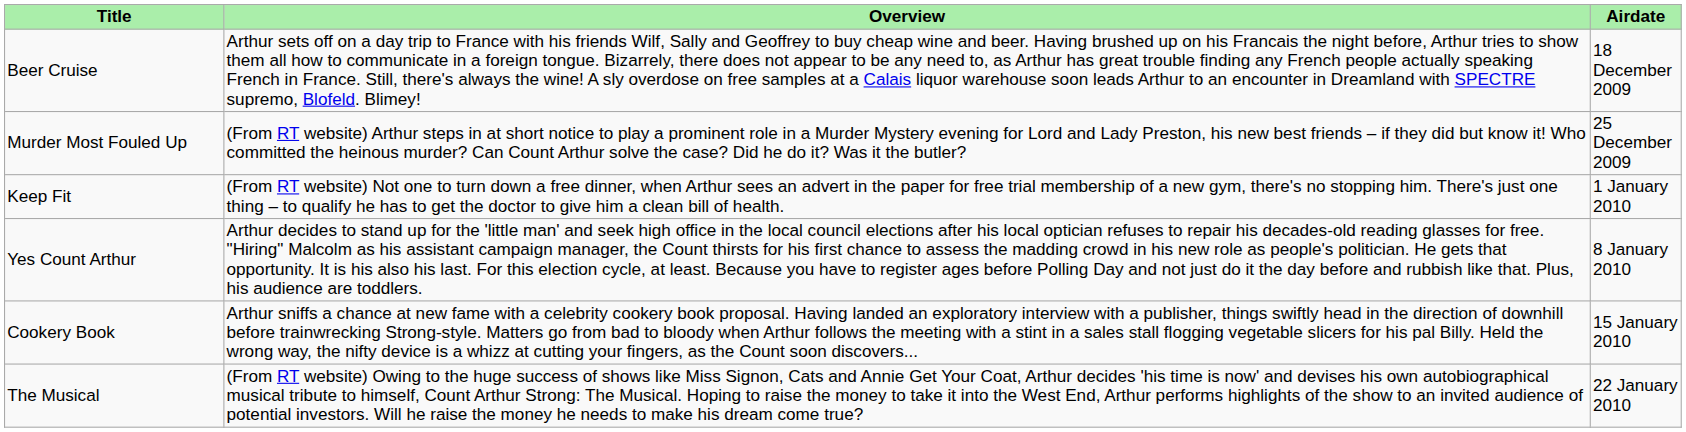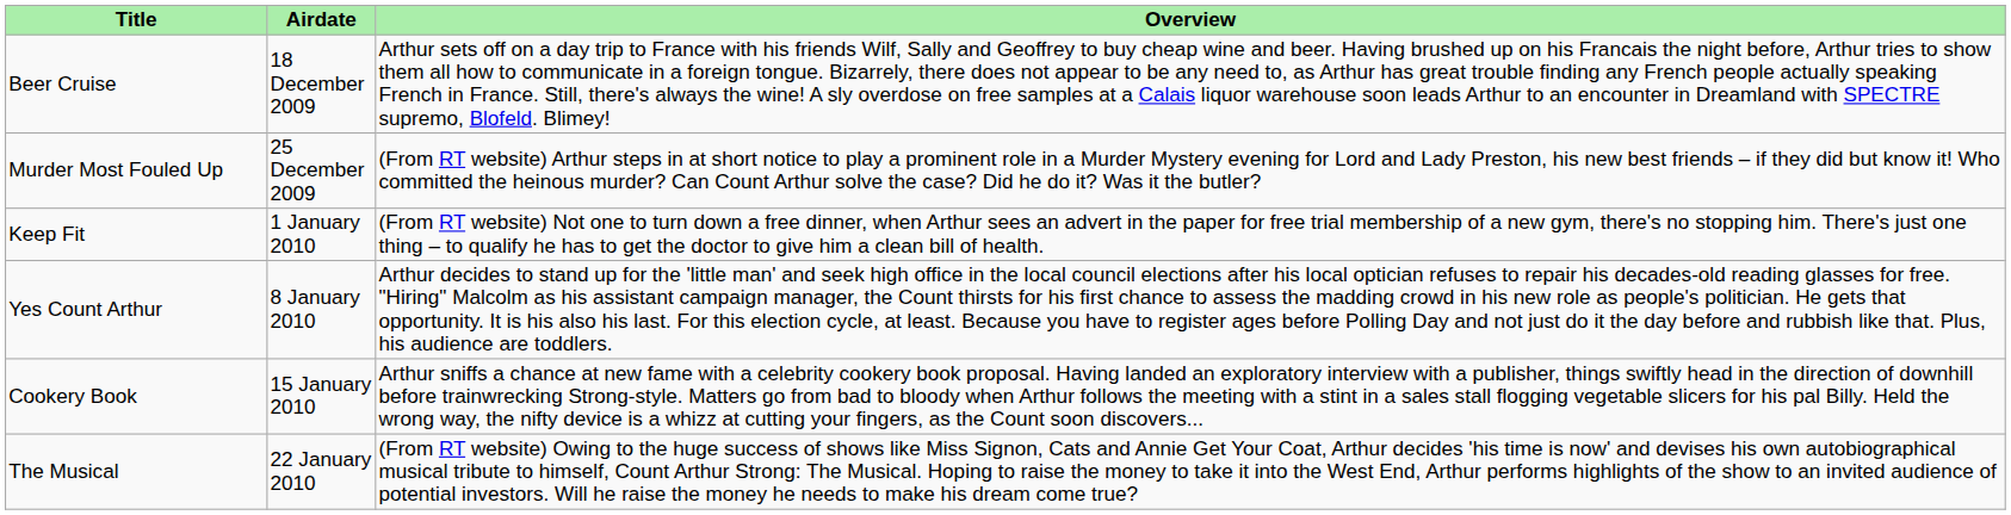 <table border="2" cellpadding="2" cellspacing="0" style="margin: 0 1em 0 0; background: #f9f9f9; border: 1px #aaa solid; border-collapse: collapse; font-size: 100%;">
 <tr style="background:#aaeeaa">
 <th width="200px">Title</th>
+<th width="80px">Airdate</th>
 <th>Overview</th>
-<th width="80px">Airdate</th>
 </tr>
 <tr>
 <td>Beer Cruise</td>
+<td>18 December 2009</td>
 <td>Arthur sets off on a day trip to France with his friends Wilf, Sally and Geoffrey to buy cheap wine and beer. Having brushed up on his Francais the night before, Arthur tries to show them all how to communicate in a foreign tongue. Bizarrely, there does not appear to be any need to, as Arthur has great trouble finding any French people actually speaking French in France. Still, there's always the wine! A sly overdose on free samples at a <a href='#'>Calais</a> liquor warehouse soon leads Arthur to an encounter in Dreamland with <a href='#'>SPECTRE</a> supremo, <a href='#'>Blofeld</a>.  Blimey!</td>
-<td>18 December 2009</td>
 </tr>
 <tr>
 <td>Murder Most Fouled Up</td>
+<td>25 December 2009</td>
 <td>(From <a href='#'>RT</a> website) Arthur steps in at short notice to play a prominent role in a Murder Mystery evening for Lord and Lady Preston, his new best friends – if they did but know it! Who committed the heinous murder? Can Count Arthur solve the case? Did he do it? Was it the butler?</td>
-<td>25 December 2009</td>
 </tr>
 <tr>
 <td>Keep Fit</td>
+<td>1 January 2010</td>
 <td>(From <a href='#'>RT</a> website) Not one to turn down a free dinner, when Arthur sees an advert in the paper for free trial membership of a new gym, there's no stopping him. There's just one thing – to qualify he has to get the doctor to give him a clean bill of health.</td>
-<td>1 January 2010</td>
 </tr>
 <tr>
 <td>Yes Count Arthur</td>
+<td>8 January 2010</td>
 <td>Arthur decides to stand up for the 'little man' and seek high office in the local council elections after his local optician refuses to repair his decades-old reading glasses for free. "Hiring" Malcolm as his assistant campaign manager, the Count thirsts for his first chance to assess the madding crowd in his new role as people's politician.  He gets that opportunity.  It is his also his last.  For this election cycle, at least. Because you have to register ages before Polling Day and not just do it the day before and rubbish like that. Plus, his audience are toddlers.</td>
-<td>8 January 2010</td>
 </tr>
 <tr>
 <td>Cookery Book</td>
+<td>15 January 2010</td>
 <td>Arthur sniffs a chance at new fame with a celebrity cookery book proposal.  Having landed an exploratory interview with a publisher, things swiftly head in the direction of downhill before trainwrecking Strong-style. Matters go from bad to bloody when Arthur follows the meeting with a stint in a sales stall flogging vegetable slicers for his pal Billy. Held the wrong way, the nifty device is a whizz at cutting your fingers, as the Count soon discovers...</td>
-<td>15 January 2010</td>
 </tr>
 <tr>
 <td>The Musical</td>
+<td>22 January 2010</td>
 <td>(From <a href='#'>RT</a> website) Owing to the huge success of shows like Miss Signon, Cats and Annie Get Your Coat, Arthur decides 'his time is now' and devises his own autobiographical musical tribute to himself, Count Arthur Strong: The Musical. Hoping to raise the money to take it into the West End, Arthur performs highlights of the show to an invited audience of potential investors. Will he raise the money he needs to make his dream come true?</td>
-<td>22 January 2010</td>
 </tr>
 </table>
